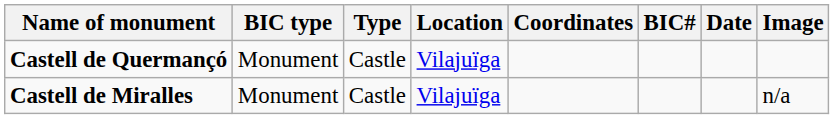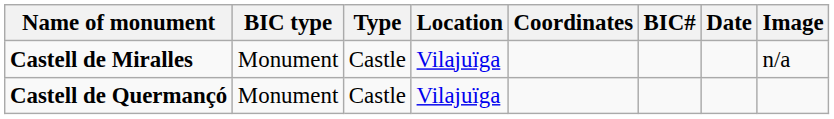 <table class="wikitable">
 <tr>
 <th>Name of monument</th>
 <th>BIC type</th>
 <th>Type</th>
 <th>Location</th>
 <th>Coordinates</th>
 <th>BIC#</th>
 <th>Date</th>
 <th>Image</th>
 </tr>
 <tr>
+<td><strong>Castell de Miralles</strong></td>
+<td>Monument</td>
+<td>Castle</td>
+<td><a href='#'>Vilajuïga</a></td>
+<td></td>
+<td></td>
+<td></td>
+<td>n/a</td>
+</tr>
+<tr>
 <td><strong>Castell de Quermançó</strong></td>
 <td>Monument</td>
 <td>Castle</td>
 <td><a href='#'>Vilajuïga</a></td>
 <td></td>
 <td></td>
 <td></td>
 <td></td>
 </tr>
-<tr>
-<td><strong>Castell de Miralles</strong></td>
-<td>Monument</td>
-<td>Castle</td>
-<td><a href='#'>Vilajuïga</a></td>
-<td></td>
-<td></td>
-<td></td>
-<td>n/a</td>
-</tr>
 </table>
